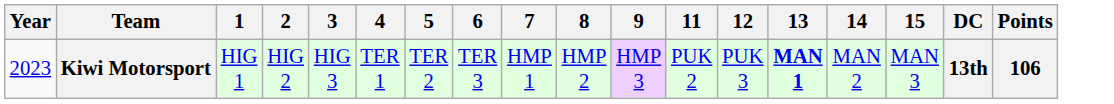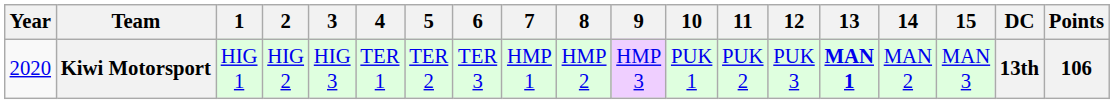 <table class="wikitable" style="text-align:center; font-size:90%">
 <tr>
 <th>Year</th>
 <th>Team</th>
 <th>1</th>
 <th>2</th>
 <th>3</th>
 <th>4</th>
 <th>5</th>
 <th>6</th>
 <th>7</th>
 <th>8</th>
 <th>9</th>
+<th>10</th>
 <th>11</th>
 <th>12</th>
 <th>13</th>
 <th>14</th>
 <th>15</th>
 <th>DC</th>
 <th>Points</th>
 </tr>
 <tr>
-<td><a href='#'>2023</a></td>
+<td><a href='#'>2020</a></td>
 <th>Kiwi Motorsport</th>
 <td style="background:#DFFFDF;"><a href='#'>HIG<br>1</a><br></td>
 <td style="background:#DFFFDF;"><a href='#'>HIG<br>2</a><br></td>
 <td style="background:#DFFFDF;"><a href='#'>HIG<br>3</a><br></td>
 <td style="background:#DFFFDF;"><a href='#'>TER<br>1</a><br></td>
 <td style="background:#DFFFDF;"><a href='#'>TER<br>2</a><br></td>
 <td style="background:#DFFFDF;"><a href='#'>TER<br>3</a><br></td>
 <td style="background:#DFFFDF;"><a href='#'>HMP<br>1</a><br></td>
 <td style="background:#DFFFDF;"><a href='#'>HMP<br>2</a><br></td>
 <td style="background:#EFCFFF;"><a href='#'>HMP<br>3</a><br></td>
+<td style="background:#DFFFDF;"><a href='#'>PUK<br>1</a><br></td>
 <td style="background:#DFFFDF;"><a href='#'>PUK<br>2</a><br></td>
 <td style="background:#DFFFDF;"><a href='#'>PUK<br>3</a><br></td>
 <td style="background:#DFFFDF;"><strong><a href='#'>MAN<br>1</a><br></strong></td>
 <td style="background:#DFFFDF;"><a href='#'>MAN<br>2</a><br></td>
 <td style="background:#DFFFDF;"><a href='#'>MAN<br>3</a><br></td>
 <th>13th</th>
 <th>106</th>
 </tr>
 </table>
